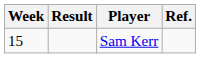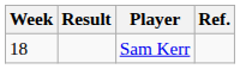 <table class="wikitable">
 <tr>
 <th>Week</th>
 <th>Result</th>
 <th>Player</th>
 <th>Ref.</th>
 </tr>
 <tr>
-<td>15</td>
+<td>18</td>
 <td></td>
 <td> <a href='#'>Sam Kerr</a></td>
 <td></td>
 </tr>
 </table>
